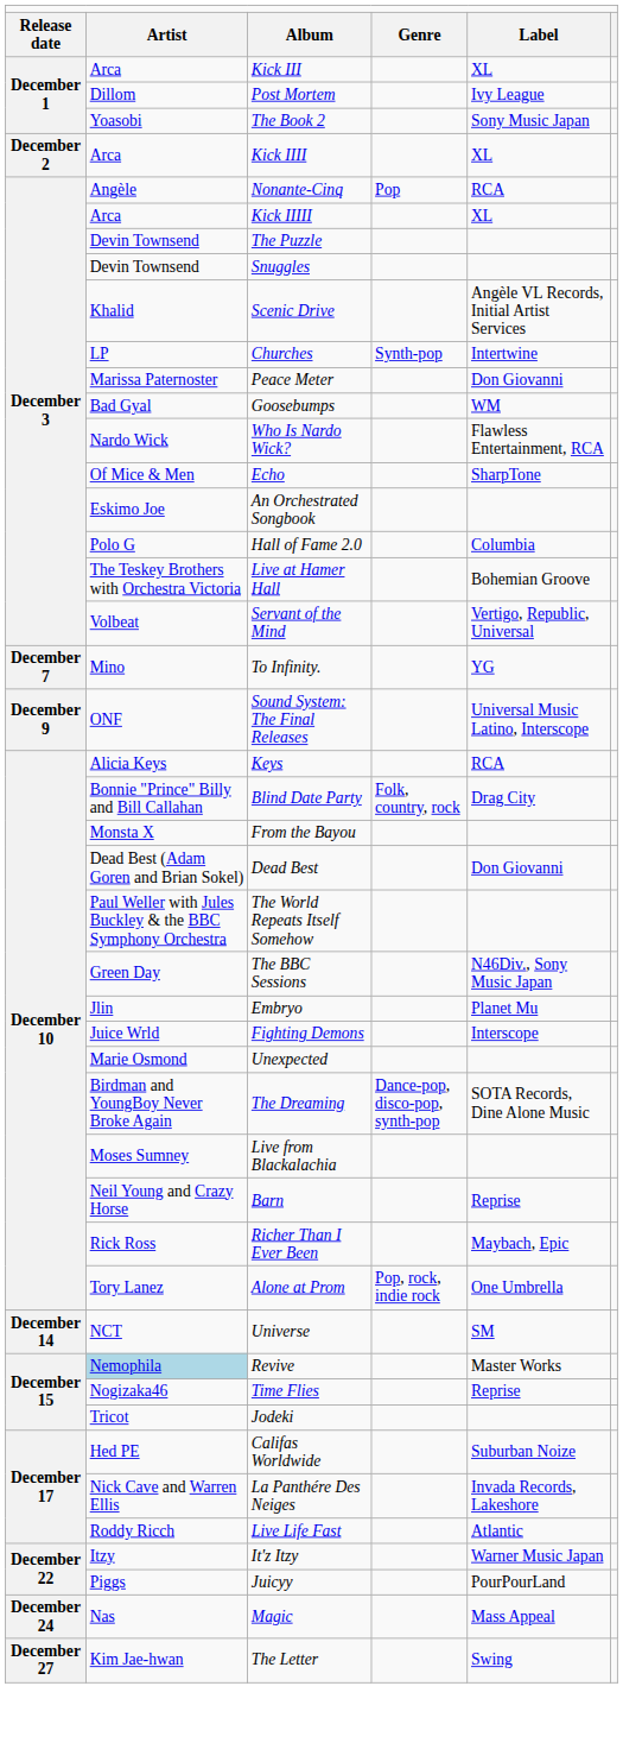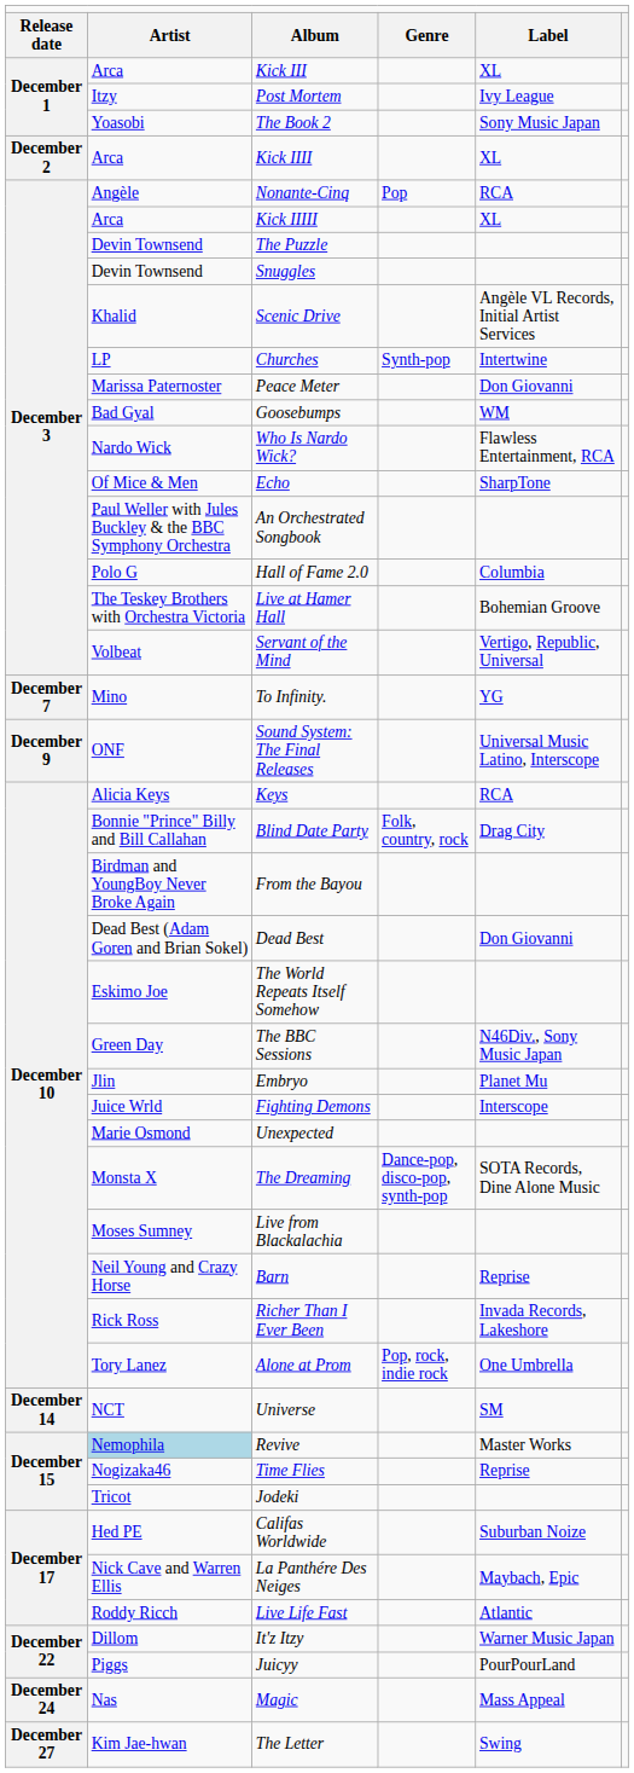 <table class="wikitable plainrowheaders">
 <tr>
 <td colspan="9" style="text-align:center;"></td>
 </tr>
 <tr>
 <th scope="col">Release date</th>
 <th scope="col">Artist</th>
 <th scope="col">Album</th>
 <th scope="col">Genre</th>
 <th scope="col">Label</th>
 <th scope="col"></th>
 </tr>
 <tr>
 <th scope="row" rowspan="3" style="text-align:center;">December<br>1</th>
 <td><a href='#'>Arca</a></td>
 <td><em><a href='#'>Kick III</a></em></td>
 <td></td>
 <td><a href='#'>XL</a></td>
 <td></td>
 </tr>
 <tr>
-<td><a href='#'>Dillom</a></td>
+<td><a href='#'>Itzy</a></td>
 <td><em><a href='#'>Post Mortem</a></em></td>
 <td></td>
 <td><a href='#'>Ivy League</a></td>
 <td></td>
 </tr>
 <tr>
 <td><a href='#'>Yoasobi</a></td>
 <td><em><a href='#'>The Book 2</a></em></td>
 <td></td>
 <td><a href='#'>Sony Music Japan</a></td>
 <td></td>
 </tr>
 <tr>
 <th scope="row" style="text-align:center;">December<br>2</th>
 <td><a href='#'>Arca</a></td>
 <td><em><a href='#'>Kick IIII</a></em></td>
 <td></td>
 <td><a href='#'>XL</a></td>
 <td></td>
 </tr>
 <tr>
 <th scope="row" rowspan="14" style="text-align:center;">December<br>3</th>
 <td><a href='#'>Angèle</a></td>
 <td><em><a href='#'>Nonante-Cinq</a></em></td>
 <td><a href='#'>Pop</a></td>
 <td><a href='#'>RCA</a></td>
 <td></td>
 </tr>
 <tr>
 <td><a href='#'>Arca</a></td>
 <td><em><a href='#'>Kick IIIII</a></em></td>
 <td></td>
 <td><a href='#'>XL</a></td>
 <td></td>
 </tr>
 <tr>
 <td><a href='#'>Devin Townsend</a></td>
 <td><em><a href='#'>The Puzzle</a></em></td>
 <td></td>
 <td></td>
 <td></td>
 </tr>
 <tr>
 <td>Devin Townsend</td>
 <td><em><a href='#'>Snuggles</a></em></td>
 <td></td>
 <td></td>
 <td></td>
 </tr>
 <tr>
 <td><a href='#'>Khalid</a></td>
 <td><em><a href='#'>Scenic Drive</a></em></td>
 <td></td>
 <td>Angèle VL Records, Initial Artist Services</td>
 <td></td>
 </tr>
 <tr>
 <td><a href='#'>LP</a></td>
 <td><em><a href='#'>Churches</a></em></td>
 <td><a href='#'>Synth-pop</a></td>
 <td><a href='#'>Intertwine</a></td>
 <td></td>
 </tr>
 <tr>
 <td><a href='#'>Marissa Paternoster</a></td>
 <td><em>Peace Meter</em></td>
 <td></td>
 <td><a href='#'>Don Giovanni</a></td>
 <td></td>
 </tr>
 <tr>
 <td><a href='#'>Bad Gyal</a></td>
 <td><em>Goosebumps</em></td>
 <td></td>
 <td><a href='#'>WM</a></td>
 <td></td>
 </tr>
 <tr>
 <td><a href='#'>Nardo Wick</a></td>
 <td><em><a href='#'>Who Is Nardo Wick?</a></em></td>
 <td></td>
 <td>Flawless Entertainment, <a href='#'>RCA</a></td>
 <td></td>
 </tr>
 <tr>
 <td><a href='#'>Of Mice & Men</a></td>
 <td><em><a href='#'>Echo</a></em></td>
 <td></td>
 <td><a href='#'>SharpTone</a></td>
 <td></td>
 </tr>
 <tr>
-<td><a href='#'>Eskimo Joe</a></td>
+<td><a href='#'>Paul Weller</a> with <a href='#'>Jules Buckley</a> & the <a href='#'>BBC Symphony Orchestra</a></td>
 <td><em>An Orchestrated Songbook</em></td>
 <td></td>
 <td></td>
 <td></td>
 </tr>
 <tr>
 <td><a href='#'>Polo G</a></td>
 <td><em>Hall of Fame 2.0</em></td>
 <td></td>
 <td><a href='#'>Columbia</a></td>
 <td></td>
 </tr>
 <tr>
 <td><a href='#'>The Teskey Brothers</a> with <a href='#'>Orchestra Victoria</a></td>
 <td><em><a href='#'>Live at Hamer Hall</a></em></td>
 <td></td>
 <td>Bohemian Groove</td>
 <td></td>
 </tr>
 <tr>
 <td><a href='#'>Volbeat</a></td>
 <td><em><a href='#'>Servant of the Mind</a></em></td>
 <td></td>
 <td><a href='#'>Vertigo</a>, <a href='#'>Republic</a>, <a href='#'>Universal</a></td>
 <td></td>
 </tr>
 <tr>
 <th scope="row" style="text-align:center;">December<br>7</th>
 <td><a href='#'>Mino</a></td>
 <td><em>To Infinity.</em></td>
 <td></td>
 <td><a href='#'>YG</a></td>
 <td></td>
 </tr>
 <tr>
 <th scope="row" style="text-align:center;">December<br>9</th>
 <td><a href='#'>ONF</a></td>
 <td><em><a href='#'>Sound System: The Final Releases</a></em></td>
 <td></td>
 <td><a href='#'>Universal Music Latino</a>, <a href='#'>Interscope</a></td>
 <td></td>
 </tr>
 <tr>
 <th scope="row" rowspan="14" style="text-align:center;">December<br>10</th>
 <td><a href='#'>Alicia Keys</a></td>
 <td><em><a href='#'>Keys</a></em></td>
 <td></td>
 <td><a href='#'>RCA</a></td>
 <td></td>
 </tr>
 <tr>
 <td><a href='#'>Bonnie "Prince" Billy</a> and <a href='#'>Bill Callahan</a></td>
 <td><em><a href='#'>Blind Date Party</a></em></td>
 <td><a href='#'>Folk</a>, <a href='#'>country</a>, <a href='#'>rock</a></td>
 <td><a href='#'>Drag City</a></td>
 <td></td>
 </tr>
 <tr>
-<td><a href='#'>Monsta X</a></td>
+<td><a href='#'>Birdman</a> and <a href='#'>YoungBoy Never Broke Again</a></td>
 <td><em>From the Bayou</em></td>
 <td></td>
 <td></td>
 <td></td>
 </tr>
 <tr>
 <td>Dead Best (<a href='#'>Adam Goren</a> and Brian Sokel)</td>
 <td><em>Dead Best</em></td>
 <td></td>
 <td><a href='#'>Don Giovanni</a></td>
 <td></td>
 </tr>
 <tr>
-<td><a href='#'>Paul Weller</a> with <a href='#'>Jules Buckley</a> & the <a href='#'>BBC Symphony Orchestra</a></td>
+<td><a href='#'>Eskimo Joe</a></td>
 <td><em>The World Repeats Itself Somehow</em></td>
 <td></td>
 <td></td>
 <td></td>
 </tr>
 <tr>
 <td><a href='#'>Green Day</a></td>
 <td><em>The BBC Sessions</em></td>
 <td></td>
 <td><a href='#'>N46Div.</a>, <a href='#'>Sony Music Japan</a></td>
 <td></td>
 </tr>
 <tr>
 <td><a href='#'>Jlin</a></td>
 <td><em>Embryo</em></td>
 <td></td>
 <td><a href='#'>Planet Mu</a></td>
 <td></td>
 </tr>
 <tr>
 <td><a href='#'>Juice Wrld</a></td>
 <td><em><a href='#'>Fighting Demons</a></em></td>
 <td></td>
 <td><a href='#'>Interscope</a></td>
 <td></td>
 </tr>
 <tr>
 <td><a href='#'>Marie Osmond</a></td>
 <td><em>Unexpected</em></td>
 <td></td>
 <td></td>
 <td></td>
 </tr>
 <tr>
-<td><a href='#'>Birdman</a> and <a href='#'>YoungBoy Never Broke Again</a></td>
+<td><a href='#'>Monsta X</a></td>
 <td><em><a href='#'>The Dreaming</a></em></td>
 <td><a href='#'>Dance-pop</a>, <a href='#'>disco-pop</a>, <a href='#'>synth-pop</a></td>
 <td>SOTA Records, Dine Alone Music</td>
 <td></td>
 </tr>
 <tr>
 <td><a href='#'>Moses Sumney</a></td>
 <td><em>Live from Blackalachia</em></td>
 <td></td>
 <td></td>
 <td></td>
 </tr>
 <tr>
 <td><a href='#'>Neil Young</a> and <a href='#'>Crazy Horse</a></td>
 <td><em><a href='#'>Barn</a></em></td>
 <td></td>
 <td><a href='#'>Reprise</a></td>
 <td></td>
 </tr>
 <tr>
 <td><a href='#'>Rick Ross</a></td>
 <td><em><a href='#'>Richer Than I Ever Been</a></em></td>
 <td></td>
-<td><a href='#'>Maybach</a>, <a href='#'>Epic</a></td>
+<td><a href='#'>Invada Records</a>, <a href='#'>Lakeshore</a></td>
 <td></td>
 </tr>
 <tr>
 <td><a href='#'>Tory Lanez</a></td>
 <td><em><a href='#'>Alone at Prom</a></em></td>
 <td><a href='#'>Pop</a>,  <a href='#'>rock</a>, <a href='#'>indie rock</a></td>
 <td><a href='#'>One Umbrella</a></td>
 <td></td>
 </tr>
 <tr>
 <th scope="row" style="text-align:center;">December<br>14</th>
 <td><a href='#'>NCT</a></td>
 <td><em>Universe</em></td>
 <td></td>
 <td><a href='#'>SM</a></td>
 <td></td>
 </tr>
 <tr>
 <th scope="row" rowspan="3" style="text-align:center;">December<br>15</th>
 <td style="background: lightblue;"><a href='#'>Nemophila</a></td>
 <td><em>Revive</em></td>
 <td></td>
 <td>Master Works</td>
 <td></td>
 </tr>
 <tr>
 <td><a href='#'>Nogizaka46</a></td>
 <td><em><a href='#'>Time Flies</a></em></td>
 <td></td>
 <td><a href='#'>Reprise</a></td>
 <td></td>
 </tr>
 <tr>
 <td><a href='#'>Tricot</a></td>
 <td><em>Jodeki</em></td>
 <td></td>
 <td></td>
 <td></td>
 </tr>
 <tr>
 <th scope="row" rowspan="3" style="text-align:center;">December<br>17</th>
 <td><a href='#'>Hed PE</a></td>
 <td><em>Califas Worldwide</em></td>
 <td></td>
 <td><a href='#'>Suburban Noize</a></td>
 <td></td>
 </tr>
 <tr>
 <td><a href='#'>Nick Cave</a> and <a href='#'>Warren Ellis</a></td>
 <td><em>La Panthére Des Neiges</em></td>
 <td></td>
-<td><a href='#'>Invada Records</a>, <a href='#'>Lakeshore</a></td>
+<td><a href='#'>Maybach</a>, <a href='#'>Epic</a></td>
 <td></td>
 </tr>
 <tr>
 <td><a href='#'>Roddy Ricch</a></td>
 <td><em><a href='#'>Live Life Fast</a></em></td>
 <td></td>
 <td><a href='#'>Atlantic</a></td>
 <td></td>
 </tr>
 <tr>
 <th scope="row" rowspan="2" style="text-align:center;">December<br>22</th>
-<td><a href='#'>Itzy</a></td>
+<td><a href='#'>Dillom</a></td>
 <td><em>It'z Itzy</em></td>
 <td></td>
 <td><a href='#'>Warner Music Japan</a></td>
 <td></td>
 </tr>
 <tr>
 <td><a href='#'>Piggs</a></td>
 <td><em>Juicyy</em></td>
 <td></td>
 <td>PourPourLand</td>
 <td></td>
 </tr>
 <tr>
 <th scope="row" style="text-align:center;">December<br>24</th>
 <td><a href='#'>Nas</a></td>
 <td><em><a href='#'>Magic</a></em></td>
 <td></td>
 <td><a href='#'>Mass Appeal</a></td>
 <td></td>
 </tr>
 <tr>
 <th scope="row" style="text-align:center;">December<br>27</th>
 <td><a href='#'>Kim Jae-hwan</a></td>
 <td><em>The Letter</em></td>
 <td></td>
 <td><a href='#'>Swing</a></td>
 <td></td>
 </tr>
 </table>
